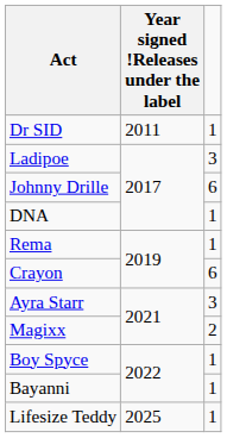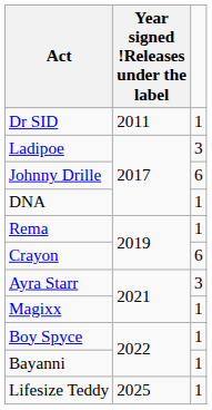 <table class="wikitable">
 <tr>
 <th>Act</th>
 <th>Year<br> signed<br>!Releases<br> under the<br> label</th>
 </tr>
 <tr>
 <td><a href='#'>Dr SID</a></td>
 <td rowspan="1">2011</td>
 <td rowspan="1">1</td>
 </tr>
 <tr>
 <td><a href='#'>Ladipoe</a></td>
 <td rowspan="3">2017</td>
 <td>3</td>
 </tr>
 <tr>
 <td><a href='#'>Johnny Drille</a></td>
 <td>6</td>
 </tr>
 <tr>
 <td>DNA</td>
 <td>1</td>
 </tr>
 <tr>
 <td><a href='#'>Rema</a></td>
 <td rowspan="2">2019</td>
 <td>1</td>
 </tr>
 <tr>
 <td><a href='#'>Crayon</a></td>
 <td>6</td>
 </tr>
 <tr>
 <td><a href='#'>Ayra Starr</a></td>
 <td rowspan="2">2021</td>
 <td>3</td>
 </tr>
 <tr>
 <td><a href='#'>Magixx</a></td>
-<td>2</td>
+<td>1</td>
 </tr>
 <tr>
 <td><a href='#'>Boy Spyce</a></td>
 <td rowspan="2">2022</td>
 <td>1</td>
 </tr>
 <tr>
 <td>Bayanni</td>
 <td>1</td>
 </tr>
 <tr>
 <td>Lifesize Teddy</td>
 <td>2025</td>
 <td>1</td>
 </tr>
 </table>
